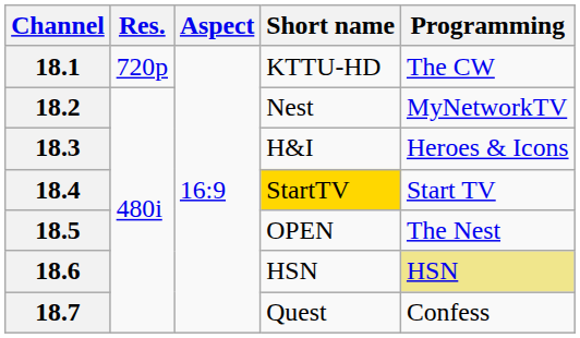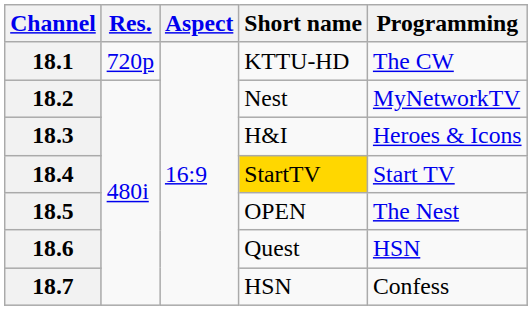 <table class="wikitable">
 <tr>
 <th scope = "col"><a href='#'>Channel</a></th>
 <th scope = "col"><a href='#'>Res.</a></th>
 <th scope = "col"><a href='#'>Aspect</a></th>
 <th scope = "col">Short name</th>
 <th scope = "col">Programming</th>
 </tr>
 <tr>
 <th scope = "row">18.1</th>
 <td><a href='#'>720p</a></td>
 <td rowspan="7"><a href='#'>16:9</a></td>
 <td>KTTU-HD</td>
 <td><a href='#'>The CW</a></td>
 </tr>
 <tr>
 <th scope = "row">18.2</th>
 <td rowspan="6"><a href='#'>480i</a></td>
 <td>Nest</td>
 <td><a href='#'>MyNetworkTV</a></td>
 </tr>
 <tr>
 <th scope = "row">18.3</th>
 <td>H&I</td>
 <td><a href='#'>Heroes & Icons</a></td>
 </tr>
 <tr>
 <th scope = "row">18.4</th>
 <td style="background: gold;">StartTV</td>
 <td><a href='#'>Start TV</a></td>
 </tr>
 <tr>
 <th scope = "row">18.5</th>
 <td>OPEN</td>
 <td><a href='#'>The Nest</a></td>
 </tr>
 <tr>
 <th scope = "row">18.6</th>
-<td>HSN</td>
-<td style="background: khaki;"><a href='#'>HSN</a></td>
+<td>Quest</td>
+<td><a href='#'>HSN</a></td>
 </tr>
 <tr>
 <th scope = "row">18.7</th>
-<td>Quest</td>
+<td>HSN</td>
 <td>Confess</td>
 </tr>
 </table>
